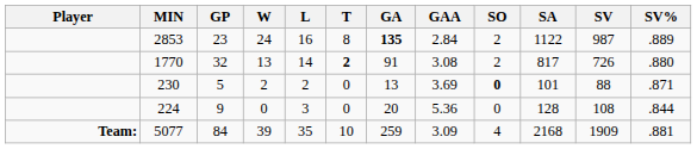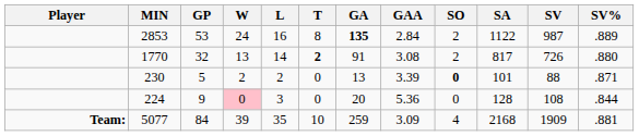 <table class="wikitable sortable" width="60%">
 <tr>
 <th bgcolor="#DDDDFF" width="10%">Player</th>
 <th width="3%" bgcolor="#DDDDFF" title="Minutes played">MIN</th>
 <th width="3%" bgcolor="#DDDDFF" title="Games played in">GP</th>
 <th width="3%" bgcolor="#DDDDFF" title="Games played in">W</th>
 <th width="3%" bgcolor="#DDDDFF"title="Games played in">L</th>
 <th width="3%" bgcolor="#DDDDFF" title="Ties">T</th>
 <th width="3%" bgcolor="#DDDDFF" title="Goals against">GA</th>
 <th width="3%" bgcolor="#DDDDFF" title="Goals against average">GAA</th>
 <th width="3%" bgcolor="#DDDDFF"title="Shut-outs">SO</th>
 <th width="3%" bgcolor="#DDDDFF" title="Shots against">SA</th>
 <th width="3%" bgcolor="#DDDDFF" title="Shots saved">SV</th>
 <th width="3%" bgcolor="#DDDDFF" title="Save percentage">SV%</th>
 </tr>
 <tr align="center">
 <td align="right"></td>
 <td>2853</td>
-<td>23</td>
+<td>53</td>
 <td>24</td>
 <td>16</td>
 <td>8</td>
 <td><strong>135</strong></td>
 <td>2.84</td>
 <td>2</td>
 <td>1122</td>
 <td>987</td>
 <td>.889</td>
 </tr>
 <tr align="center">
 <td align="right"></td>
 <td>1770</td>
 <td>32</td>
 <td>13</td>
 <td>14</td>
 <td><strong>2</strong></td>
 <td>91</td>
 <td>3.08</td>
 <td>2</td>
 <td>817</td>
 <td>726</td>
 <td>.880</td>
 </tr>
 <tr align="center">
 <td align="right"></td>
 <td>230</td>
 <td>5</td>
 <td>2</td>
 <td>2</td>
 <td>0</td>
 <td>13</td>
-<td>3.69</td>
+<td>3.39</td>
 <td><strong>0</strong></td>
 <td>101</td>
 <td>88</td>
 <td>.871</td>
 </tr>
 <tr align="center">
 <td align="right"></td>
 <td>224</td>
 <td>9</td>
-<td>0</td>
+<td style="background: pink;">0</td>
 <td>3</td>
 <td>0</td>
 <td>20</td>
 <td>5.36</td>
 <td>0</td>
 <td>128</td>
 <td>108</td>
 <td>.844</td>
 </tr>
 <tr align="center">
 <td align="right"><strong>Team:</strong></td>
 <td>5077</td>
 <td>84</td>
 <td>39</td>
 <td>35</td>
 <td>10</td>
 <td>259</td>
 <td>3.09</td>
 <td>4</td>
 <td>2168</td>
 <td>1909</td>
 <td>.881</td>
 </tr>
 </table>
